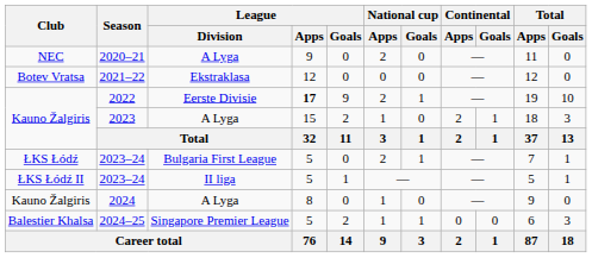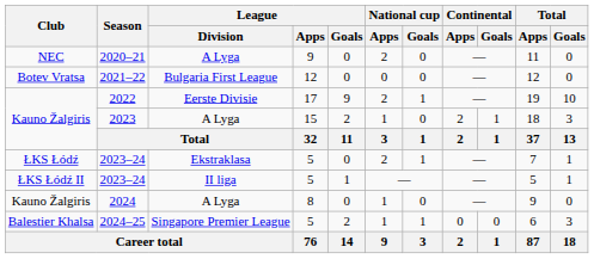 <table class="wikitable" style="text-align: center;">
 <tr>
 <th rowspan="2">Club</th>
 <th rowspan="2">Season</th>
 <th colspan="3">League</th>
 <th colspan="2">National cup</th>
 <th colspan="2">Continental</th>
 <th colspan="2">Total</th>
 </tr>
 <tr>
 <th>Division</th>
 <th>Apps</th>
 <th>Goals</th>
 <th>Apps</th>
 <th>Goals</th>
 <th>Apps</th>
 <th>Goals</th>
 <th>Apps</th>
 <th>Goals</th>
 </tr>
 <tr>
 <td><a href='#'>NEC</a></td>
 <td><a href='#'>2020–21</a></td>
 <td><a href='#'>A Lyga</a></td>
 <td>9</td>
 <td>0</td>
 <td>2</td>
 <td>0</td>
 <td colspan="2">—</td>
 <td>11</td>
 <td>0</td>
 </tr>
 <tr>
 <td><a href='#'>Botev Vratsa</a></td>
 <td><a href='#'>2021–22</a></td>
-<td><a href='#'>Ekstraklasa</a></td>
+<td><a href='#'>Bulgaria First League</a></td>
 <td>12</td>
 <td>0</td>
 <td>0</td>
 <td>0</td>
 <td colspan="2">—</td>
 <td>12</td>
 <td>0</td>
 </tr>
 <tr>
 <td rowspan="3"><a href='#'>Kauno Žalgiris</a></td>
 <td><a href='#'>2022</a></td>
 <td><a href='#'>Eerste Divisie</a></td>
-<td><strong>17</strong></td>
+<td>17</td>
 <td>9</td>
 <td>2</td>
 <td>1</td>
 <td colspan="2">—</td>
 <td>19</td>
 <td>10</td>
 </tr>
 <tr>
 <td><a href='#'>2023</a></td>
 <td>A Lyga</td>
 <td>15</td>
 <td>2</td>
 <td>1</td>
 <td>0</td>
 <td>2</td>
 <td>1</td>
 <td>18</td>
 <td>3</td>
 </tr>
 <tr>
 <th colspan=2>Total</th>
 <th>32</th>
 <th>11</th>
 <th>3</th>
 <th>1</th>
 <th>2</th>
 <th>1</th>
 <th>37</th>
 <th>13</th>
 </tr>
 <tr>
 <td><a href='#'>ŁKS Łódź</a></td>
 <td><a href='#'>2023–24</a></td>
-<td><a href='#'>Bulgaria First League</a></td>
+<td><a href='#'>Ekstraklasa</a></td>
 <td>5</td>
 <td>0</td>
 <td>2</td>
 <td>1</td>
 <td colspan="2">—</td>
 <td>7</td>
 <td>1</td>
 </tr>
 <tr>
 <td><a href='#'>ŁKS Łódź II</a></td>
 <td><a href='#'>2023–24</a></td>
 <td><a href='#'>II liga</a></td>
 <td>5</td>
 <td>1</td>
 <td colspan="2">—</td>
 <td colspan="2">—</td>
 <td>5</td>
 <td>1</td>
 </tr>
 <tr>
 <td>Kauno Žalgiris</td>
 <td><a href='#'>2024</a></td>
 <td>A Lyga</td>
 <td>8</td>
 <td>0</td>
 <td>1</td>
 <td>0</td>
 <td colspan="2">—</td>
 <td>9</td>
 <td>0</td>
 </tr>
 <tr>
 <td><a href='#'>Balestier Khalsa</a></td>
 <td><a href='#'>2024–25</a></td>
 <td><a href='#'>Singapore Premier League</a></td>
 <td>5</td>
 <td>2</td>
 <td>1</td>
 <td>1</td>
 <td>0</td>
 <td>0</td>
 <td>6</td>
 <td>3</td>
 </tr>
 <tr>
 <th colspan=3>Career total</th>
 <th>76</th>
 <th>14</th>
 <th>9</th>
 <th>3</th>
 <th>2</th>
 <th>1</th>
 <th>87</th>
 <th>18</th>
 </tr>
 </table>
